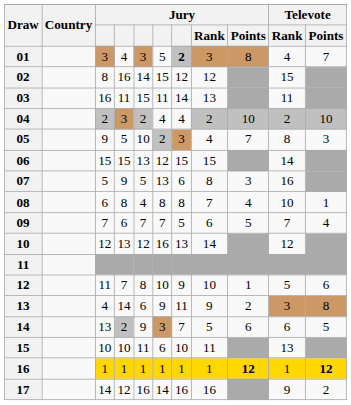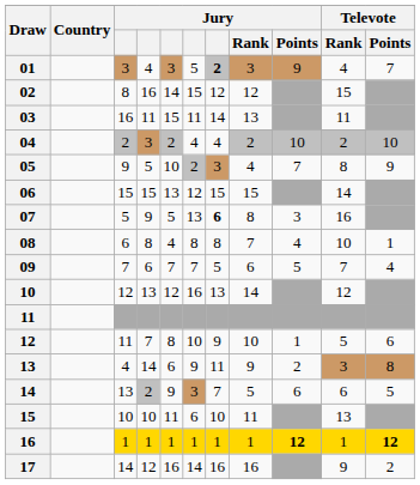 <table class="sortable wikitable collapsible plainrowheaders" style="text-align:center;">
 <tr>
 </tr>
 <tr>
 <th scope="col" rowspan="2">Draw</th>
 <th scope="col" rowspan="2">Country</th>
 <th scope="col" colspan="7">Jury</th>
 <th scope="col" colspan="2">Televote</th>
 </tr>
 <tr>
 <th scope="col"></th>
 <th scope="col"></th>
 <th scope="col"></th>
 <th scope="col"></th>
 <th scope="col"></th>
 <th scope="col">Rank</th>
 <th scope="col">Points</th>
 <th scope="col">Rank</th>
 <th scope="col">Points</th>
 </tr>
 <tr>
 <th scope="row" style="text-align:center;">01</th>
 <td style="text-align:left;"></td>
 <td style="background:#CC9966;">3</td>
 <td>4</td>
 <td style="background:#CC9966;">3</td>
 <td>5</td>
 <td style="background:silver;"><strong>2</strong></td>
 <td style="background:#CC9966;">3</td>
-<td style="background:#CC9966;">8</td>
+<td style="background:#CC9966;">9</td>
 <td>4</td>
 <td>7</td>
 </tr>
 <tr>
 <th scope="row" style="text-align:center;">02</th>
 <td style="text-align:left;"></td>
 <td>8</td>
 <td>16</td>
 <td>14</td>
 <td>15</td>
 <td>12</td>
 <td>12</td>
 <td style="background:#AAAAAA;"></td>
 <td>15</td>
 <td style="background:#AAAAAA;"></td>
 </tr>
 <tr>
 <th scope="row" style="text-align:center;">03</th>
 <td style="text-align:left;"></td>
 <td>16</td>
 <td>11</td>
 <td>15</td>
 <td>11</td>
 <td>14</td>
 <td>13</td>
 <td style="background:#AAAAAA;"></td>
 <td>11</td>
 <td style="background:#AAAAAA;"></td>
 </tr>
 <tr>
 <th scope="row" style="text-align:center;">04</th>
 <td style="text-align:left;"></td>
 <td style="background:silver;">2</td>
 <td style="background:#CC9966;">3</td>
 <td style="background:silver;">2</td>
 <td>4</td>
 <td>4</td>
 <td style="background:silver;">2</td>
 <td style="background:silver;">10</td>
 <td style="background:silver;">2</td>
 <td style="background:silver;">10</td>
 </tr>
 <tr>
 <th scope="row" style="text-align:center;">05</th>
 <td style="text-align:left;"></td>
 <td>9</td>
 <td>5</td>
 <td>10</td>
 <td style="background:silver;">2</td>
 <td style="background:#CC9966;">3</td>
 <td>4</td>
 <td>7</td>
 <td>8</td>
-<td>3</td>
+<td>9</td>
 </tr>
 <tr>
 <th scope="row" style="text-align:center;">06</th>
 <td style="text-align:left;"></td>
 <td>15</td>
 <td>15</td>
 <td>13</td>
 <td>12</td>
 <td>15</td>
 <td>15</td>
 <td style="background:#AAAAAA;"></td>
 <td>14</td>
 <td style="background:#AAAAAA;"></td>
 </tr>
 <tr>
 <th scope="row" style="text-align:center;">07</th>
 <td style="text-align:left;"></td>
 <td>5</td>
 <td>9</td>
 <td>5</td>
 <td>13</td>
-<td>6</td>
+<td><strong>6</strong></td>
 <td>8</td>
 <td>3</td>
 <td>16</td>
 <td style="background:#AAAAAA;"></td>
 </tr>
 <tr>
 <th scope="row" style="text-align:center;">08</th>
 <td style="text-align:left;"></td>
 <td>6</td>
 <td>8</td>
 <td>4</td>
 <td>8</td>
 <td>8</td>
 <td>7</td>
 <td>4</td>
 <td>10</td>
 <td>1</td>
 </tr>
 <tr>
 <th scope="row" style="text-align:center;">09</th>
 <td style="text-align:left;"></td>
 <td>7</td>
 <td>6</td>
 <td>7</td>
 <td>7</td>
 <td>5</td>
 <td>6</td>
 <td>5</td>
 <td>7</td>
 <td>4</td>
 </tr>
 <tr>
 <th scope="row" style="text-align:center;">10</th>
 <td style="text-align:left;"></td>
 <td>12</td>
 <td>13</td>
 <td>12</td>
 <td>16</td>
 <td>13</td>
 <td>14</td>
 <td style="background:#AAAAAA;"></td>
 <td>12</td>
 <td style="background:#AAAAAA;"></td>
 </tr>
 <tr class="sortbottom">
 <th scope="row" style="text-align:center;">11</th>
 <td style="text-align:left;"></td>
 <td style="background:#AAAAAA;"></td>
 <td style="background:#AAAAAA;"></td>
 <td style="background:#AAAAAA;"></td>
 <td style="background:#AAAAAA;"></td>
 <td style="background:#AAAAAA;"></td>
 <td style="background:#AAAAAA;"></td>
 <td style="background:#AAAAAA;"></td>
 <td style="background:#AAAAAA;"></td>
 <td style="background:#AAAAAA;"></td>
 </tr>
 <tr>
 <th scope="row" style="text-align:center;">12</th>
 <td style="text-align:left;"></td>
 <td>11</td>
 <td>7</td>
 <td>8</td>
 <td>10</td>
 <td>9</td>
 <td>10</td>
 <td>1</td>
 <td>5</td>
 <td>6</td>
 </tr>
 <tr>
 <th scope="row" style="text-align:center;">13</th>
 <td style="text-align:left;"></td>
 <td>4</td>
 <td>14</td>
 <td>6</td>
 <td>9</td>
 <td>11</td>
 <td>9</td>
 <td>2</td>
 <td style="background:#CC9966;">3</td>
 <td style="background:#CC9966;">8</td>
 </tr>
 <tr>
 <th scope="row" style="text-align:center;">14</th>
 <td style="text-align:left;"></td>
 <td>13</td>
 <td style="background:silver;">2</td>
 <td>9</td>
 <td style="background:#CC9966;">3</td>
 <td>7</td>
 <td>5</td>
 <td>6</td>
 <td>6</td>
 <td>5</td>
 </tr>
 <tr>
 <th scope="row" style="text-align:center;">15</th>
 <td style="text-align:left;"></td>
 <td>10</td>
 <td>10</td>
 <td>11</td>
 <td>6</td>
 <td>10</td>
 <td>11</td>
 <td style="background:#AAAAAA;"></td>
 <td>13</td>
 <td style="background:#AAAAAA;"></td>
 </tr>
 <tr>
 <th scope="row" style="text-align:center;">16</th>
 <td style="text-align:left;"></td>
 <td style="background:gold;">1</td>
 <td style="background:gold;">1</td>
 <td style="background:gold;">1</td>
 <td style="background:gold;">1</td>
 <td style="background:gold;">1</td>
 <td style="background:gold;">1</td>
 <td style="background:gold;"><strong>12</strong></td>
 <td style="background:gold;">1</td>
 <td style="background:gold;"><strong>12</strong></td>
 </tr>
 <tr>
 <th scope="row" style="text-align:center;">17</th>
 <td style="text-align:left;"></td>
 <td>14</td>
 <td>12</td>
 <td>16</td>
 <td>14</td>
 <td>16</td>
 <td>16</td>
 <td style="background:#AAAAAA;"></td>
 <td>9</td>
 <td>2</td>
 </tr>
 </table>
